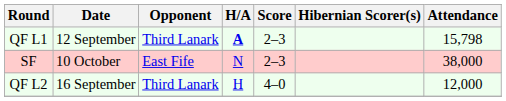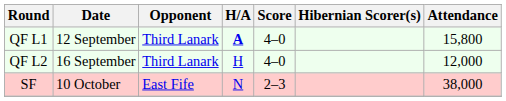 <table class="wikitable" style="text-align:center">
 <tr>
 <th>Round</th>
 <th>Date</th>
 <th>Opponent</th>
 <th>H/A</th>
 <th>Score</th>
 <th>Hibernian Scorer(s)</th>
 <th>Attendance</th>
 </tr>
 <tr bgcolor=#EEFFEE>
 <td>QF L1</td>
 <td align=left>12 September</td>
 <td align=left><a href='#'>Third Lanark</a></td>
 <td><strong><a href='#'>A</a></strong></td>
-<td>2–3</td>
+<td>4–0</td>
 <td align=left></td>
-<td>15,798</td>
+<td>15,800</td>
+</tr>
+<tr bgcolor=#EEFFEE>
+<td>QF L2</td>
+<td align=left>16 September</td>
+<td align=left><a href='#'>Third Lanark</a></td>
+<td><a href='#'>H</a></td>
+<td>4–0</td>
+<td align=left></td>
+<td>12,000</td>
 </tr>
 <tr bgcolor=#FFCCCC>
 <td>SF</td>
 <td align=left>10 October</td>
 <td align=left><a href='#'>East Fife</a></td>
 <td><a href='#'>N</a></td>
 <td>2–3</td>
 <td align=left></td>
 <td>38,000</td>
 </tr>
-<tr bgcolor=#EEFFEE>
-<td>QF L2</td>
-<td align=left>16 September</td>
-<td align=left><a href='#'>Third Lanark</a></td>
-<td><a href='#'>H</a></td>
-<td>4–0</td>
-<td align=left></td>
-<td>12,000</td>
-</tr>
 <tr>
 </tr>
 </table>
